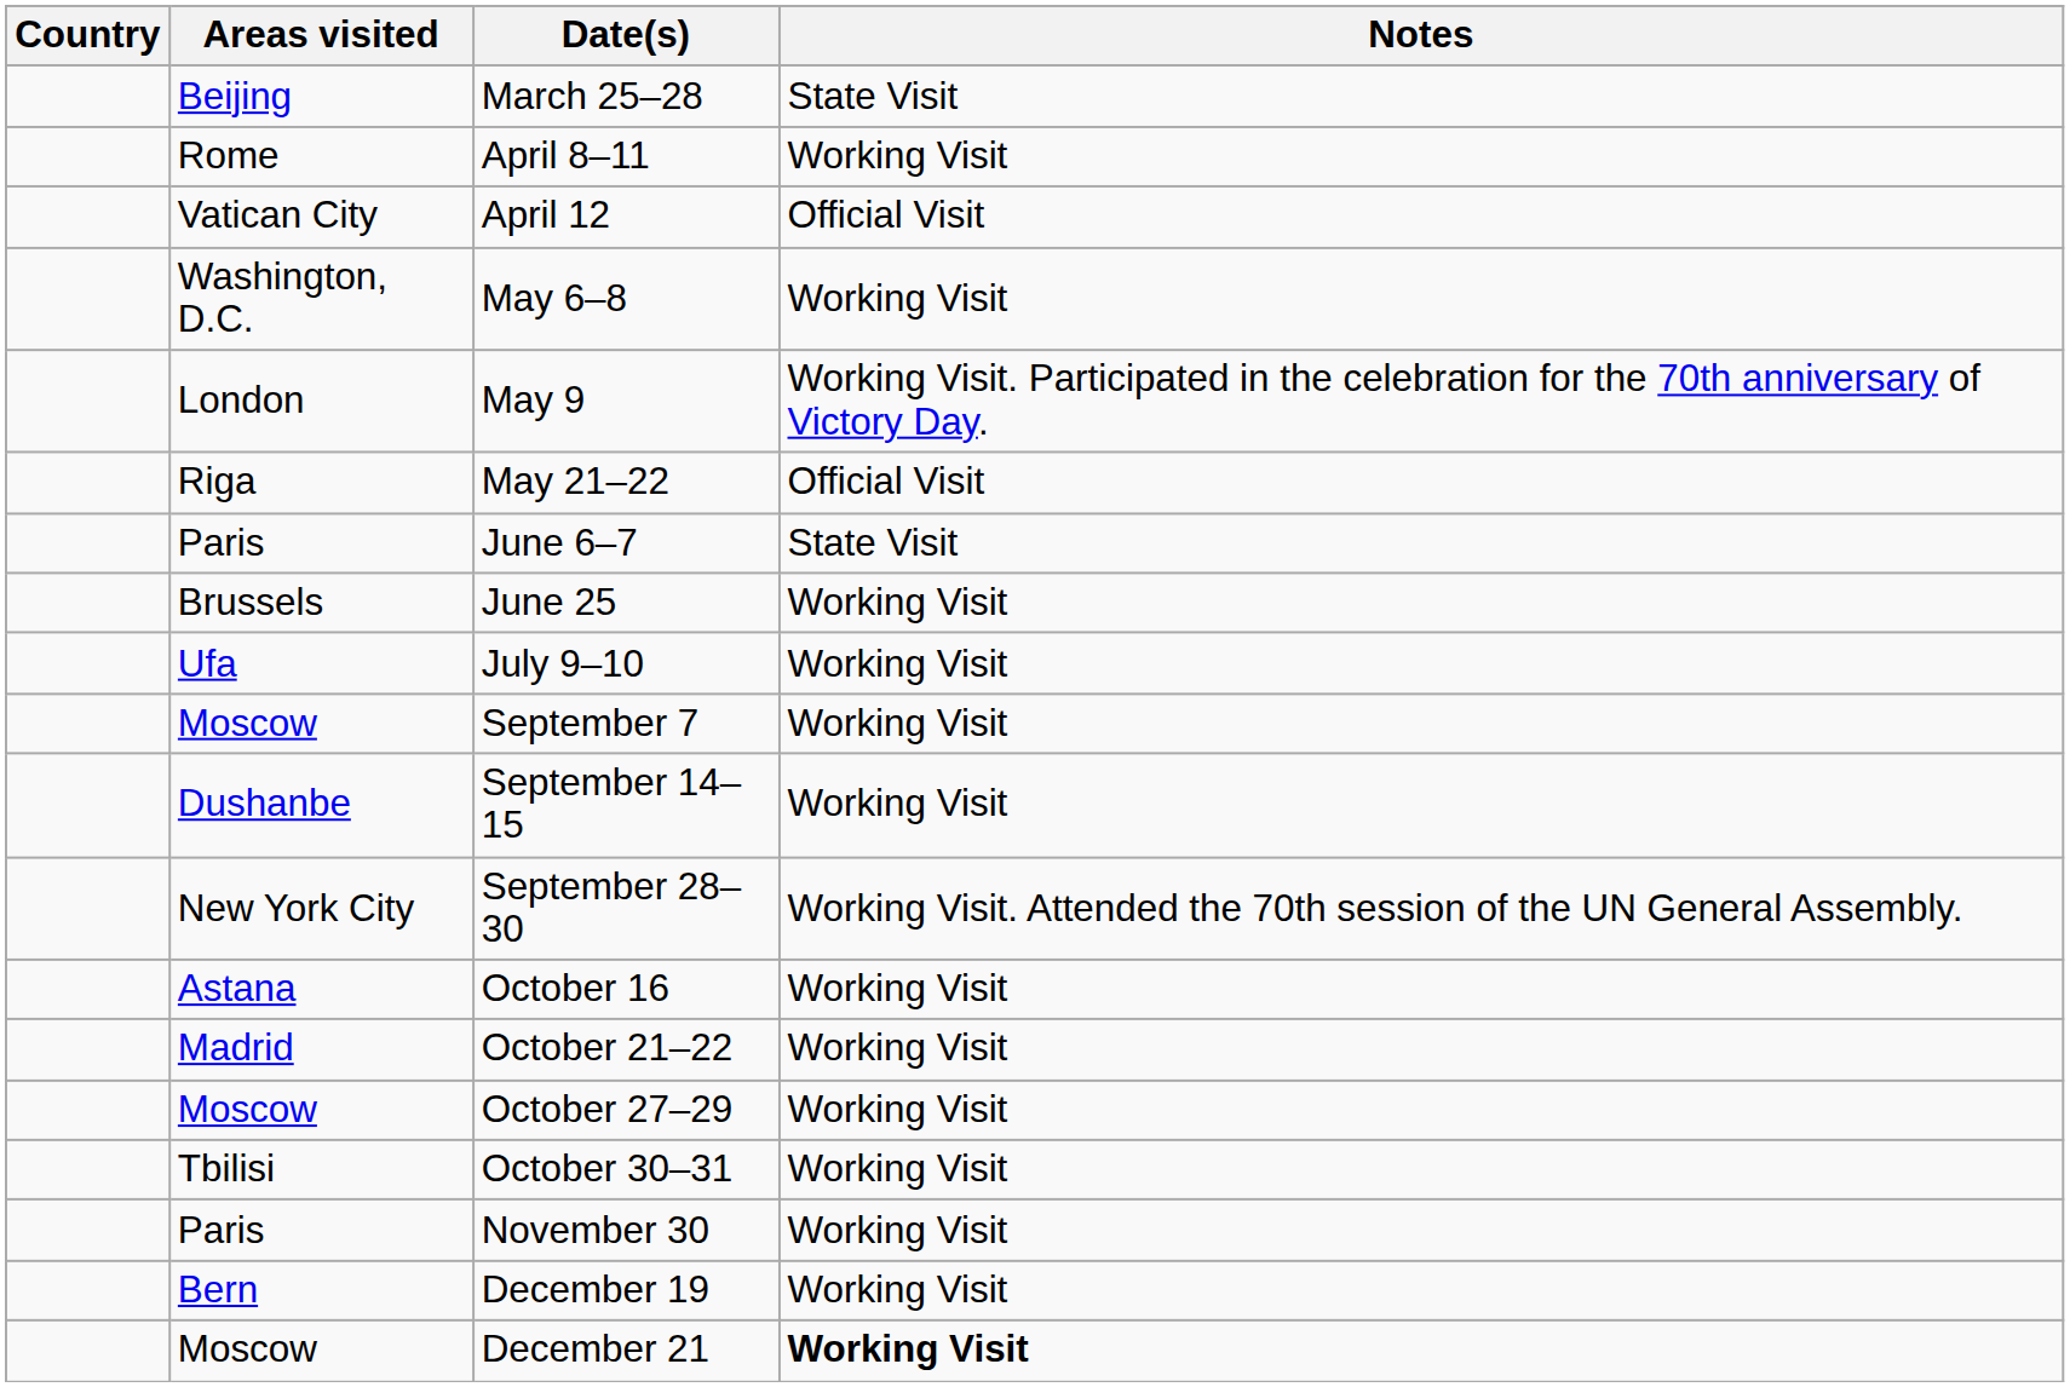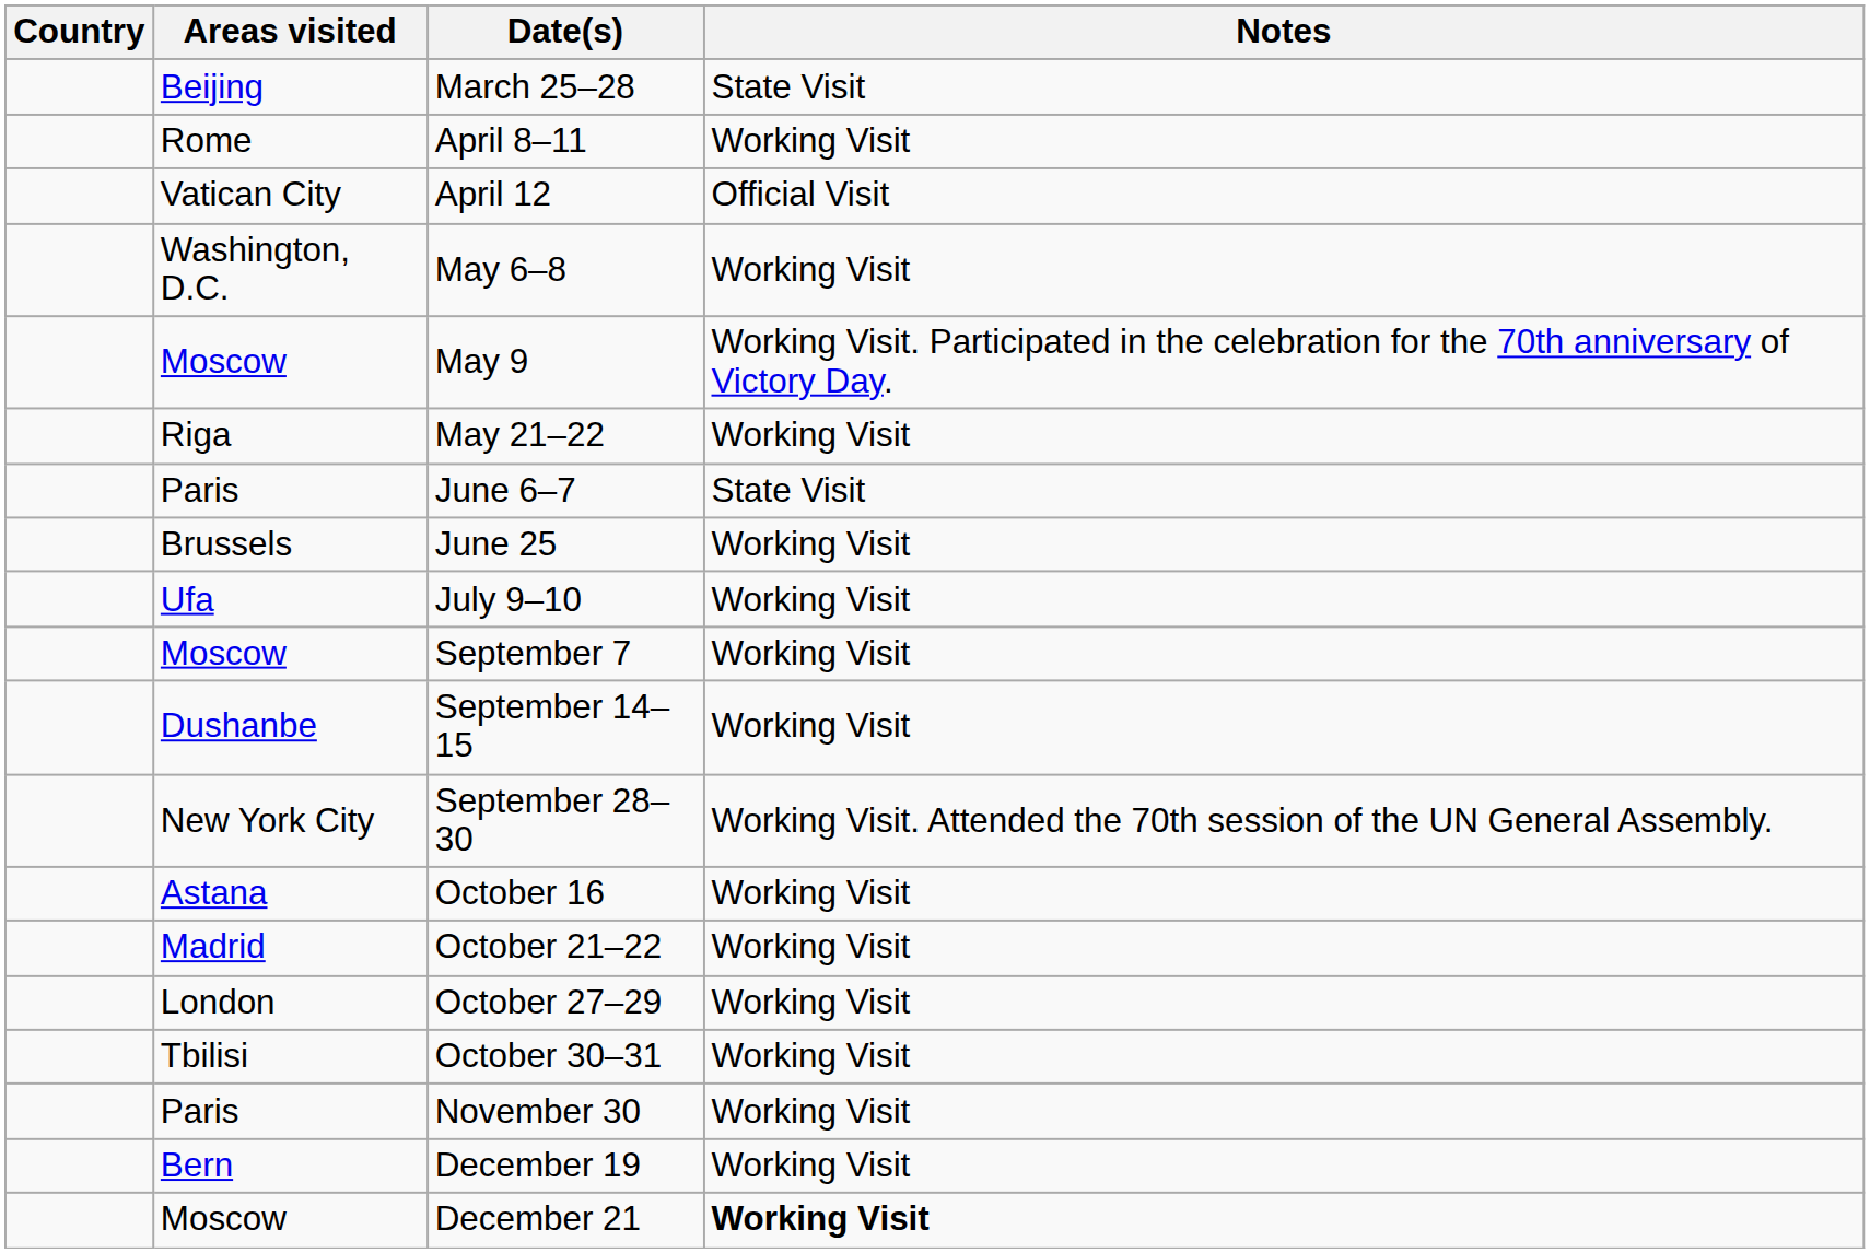 <table class="wikitable">
 <tr>
 <th>Country</th>
 <th>Areas visited</th>
 <th>Date(s)</th>
 <th>Notes</th>
 </tr>
 <tr>
 <td></td>
 <td><a href='#'>Beijing</a></td>
 <td>March 25–28</td>
 <td>State Visit</td>
 </tr>
 <tr>
 <td></td>
 <td>Rome</td>
 <td>April 8–11</td>
 <td>Working Visit</td>
 </tr>
 <tr>
 <td></td>
 <td>Vatican City</td>
 <td>April 12</td>
 <td>Official Visit</td>
 </tr>
 <tr>
 <td></td>
 <td>Washington, D.C.</td>
 <td>May 6–8</td>
 <td>Working Visit</td>
 </tr>
 <tr>
 <td></td>
-<td>London</td>
+<td><a href='#'>Moscow</a></td>
 <td>May 9</td>
 <td>Working Visit. Participated in the celebration for the <a href='#'>70th anniversary</a> of <a href='#'>Victory Day</a>.</td>
 </tr>
 <tr>
 <td></td>
 <td>Riga</td>
 <td>May 21–22</td>
-<td>Official Visit</td>
+<td>Working Visit</td>
 </tr>
 <tr>
 <td></td>
 <td>Paris</td>
 <td>June 6–7</td>
 <td>State Visit</td>
 </tr>
 <tr>
 <td></td>
 <td>Brussels</td>
 <td>June 25</td>
 <td>Working Visit</td>
 </tr>
 <tr>
 <td></td>
 <td><a href='#'>Ufa</a></td>
 <td>July 9–10</td>
 <td>Working Visit</td>
 </tr>
 <tr>
 <td></td>
 <td><a href='#'>Moscow</a></td>
 <td>September 7</td>
 <td>Working Visit</td>
 </tr>
 <tr>
 <td></td>
 <td><a href='#'>Dushanbe</a></td>
 <td>September 14–15</td>
 <td>Working Visit</td>
 </tr>
 <tr>
 <td></td>
 <td>New York City</td>
 <td>September 28–30</td>
 <td>Working Visit. Attended the 70th session of the UN General Assembly.</td>
 </tr>
 <tr>
 <td></td>
 <td><a href='#'>Astana</a></td>
 <td>October 16</td>
 <td>Working Visit</td>
 </tr>
 <tr>
 <td></td>
 <td><a href='#'>Madrid</a></td>
 <td>October 21–22</td>
 <td>Working Visit</td>
 </tr>
 <tr>
 <td></td>
-<td><a href='#'>Moscow</a></td>
+<td>London</td>
 <td>October 27–29</td>
 <td>Working Visit</td>
 </tr>
 <tr>
 <td></td>
 <td>Tbilisi</td>
 <td>October 30–31</td>
 <td>Working Visit</td>
 </tr>
 <tr>
 <td></td>
 <td>Paris</td>
 <td>November 30</td>
 <td>Working Visit</td>
 </tr>
 <tr>
 <td></td>
 <td><a href='#'>Bern</a></td>
 <td>December 19</td>
 <td>Working Visit</td>
 </tr>
 <tr>
 <td></td>
 <td>Moscow</td>
 <td>December 21</td>
 <td><strong>Working Visit</strong></td>
 </tr>
 </table>
